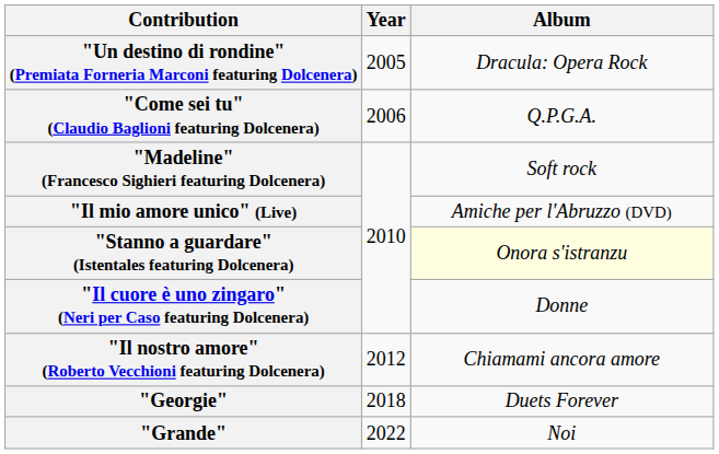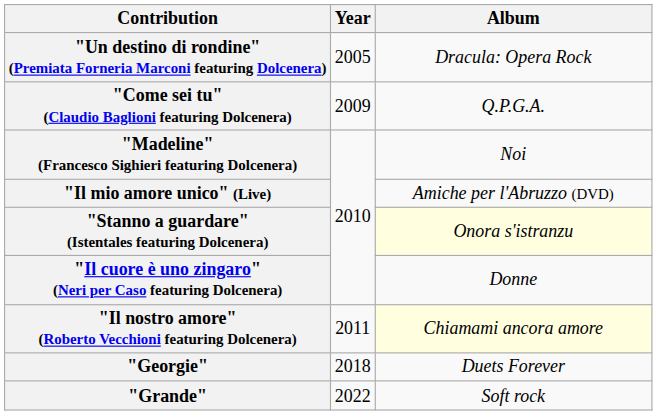 <table class="wikitable plainrowheaders" style="text-align:center;" border="1">
 <tr>
 <th scope="col">Contribution</th>
 <th scope="col">Year</th>
 <th scope="col" style="width:15em;">Album</th>
 </tr>
 <tr>
 <th scope="row">"Un destino di rondine"<br><small>(<a href='#'>Premiata Forneria Marconi</a> featuring <a href='#'>Dolcenera</a>)</small></th>
 <td>2005</td>
 <td><em>Dracula: Opera Rock</em></td>
 </tr>
 <tr>
 <th scope="row">"Come sei tu"<br><small>(<a href='#'>Claudio Baglioni</a> featuring Dolcenera)</small></th>
-<td>2006</td>
+<td>2009</td>
 <td><em>Q.P.G.A.</em></td>
 </tr>
 <tr>
 <th scope="row">"Madeline"<br><small>(Francesco Sighieri featuring Dolcenera)</small></th>
 <td rowspan="4">2010</td>
-<td><em>Soft rock</em></td>
+<td><em>Noi</em></td>
 </tr>
 <tr>
 <th scope="row">"Il mio amore unico" <small>(Live)</small></th>
 <td><em>Amiche per l'Abruzzo</em> <small>(DVD)</small></td>
 </tr>
 <tr>
 <th scope="row">"Stanno a guardare"<br><small>(Istentales featuring Dolcenera)</small></th>
 <td style="background: lightyellow;"><em>Onora s'istranzu</em></td>
 </tr>
 <tr>
 <th scope="row">"<a href='#'>Il cuore è uno zingaro</a>"<br><small>(<a href='#'>Neri per Caso</a> featuring Dolcenera)</small></th>
 <td><em>Donne</em></td>
 </tr>
 <tr>
 <th scope="row">"Il nostro amore"<br><small>(<a href='#'>Roberto Vecchioni</a> featuring Dolcenera)</small></th>
-<td>2012</td>
-<td><em>Chiamami ancora amore</em></td>
+<td>2011</td>
+<td style="background: lightyellow;"><em>Chiamami ancora amore</em></td>
 </tr>
 <tr>
 <th scope="row">"Georgie"<br></th>
 <td>2018</td>
 <td><em>Duets Forever</em></td>
 </tr>
 <tr>
 <th scope="row">"Grande"<br></th>
 <td>2022</td>
-<td><em>Noi</em></td>
+<td><em>Soft rock</em></td>
 </tr>
 </table>
